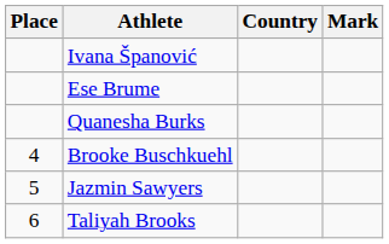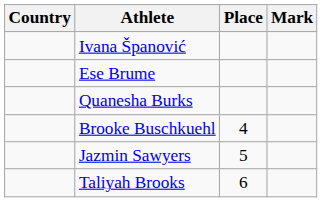 <table class="wikitable">
 <tr>
+<th>Country</th>
+<th>Athlete</th>
 <th>Place</th>
-<th>Athlete</th>
-<th>Country</th>
 <th>Mark</th>
 </tr>
 <tr>
+<td></td>
+<td><a href='#'>Ivana Španović</a></td>
 <td align=center></td>
-<td><a href='#'>Ivana Španović</a></td>
-<td></td>
 <td> </td>
 </tr>
 <tr>
+<td></td>
+<td><a href='#'>Ese Brume</a></td>
 <td align=center></td>
-<td><a href='#'>Ese Brume</a></td>
-<td></td>
 <td> </td>
 </tr>
 <tr>
+<td></td>
+<td><a href='#'>Quanesha Burks</a></td>
 <td align=center></td>
-<td><a href='#'>Quanesha Burks</a></td>
-<td></td>
 <td> </td>
 </tr>
 <tr>
+<td></td>
+<td><a href='#'>Brooke Buschkuehl</a></td>
 <td align=center>4</td>
-<td><a href='#'>Brooke Buschkuehl</a></td>
-<td></td>
 <td> </td>
 </tr>
 <tr>
+<td></td>
+<td><a href='#'>Jazmin Sawyers</a></td>
 <td align=center>5</td>
-<td><a href='#'>Jazmin Sawyers</a></td>
-<td></td>
 <td> </td>
 </tr>
 <tr>
+<td></td>
+<td><a href='#'>Taliyah Brooks</a></td>
 <td align=center>6</td>
-<td><a href='#'>Taliyah Brooks</a></td>
-<td></td>
 <td> </td>
 </tr>
 </table>
